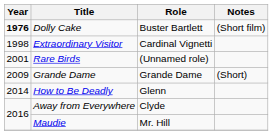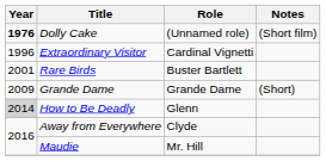 <table class="wikitable sortable">
 <tr>
 <th>Year</th>
 <th>Title</th>
 <th>Role</th>
 <th>Notes</th>
 </tr>
 <tr>
 <td><strong>1976</strong></td>
 <td><em>Dolly Cake</em></td>
-<td>Buster Bartlett</td>
+<td>(Unnamed role)</td>
 <td>(Short film)</td>
 </tr>
 <tr>
-<td>1998</td>
+<td>1996</td>
 <td><em><a href='#'>Extraordinary Visitor</a></em></td>
 <td>Cardinal Vignetti</td>
 <td></td>
 </tr>
 <tr>
 <td>2001</td>
 <td><em><a href='#'>Rare Birds</a></em></td>
-<td>(Unnamed role)</td>
+<td>Buster Bartlett</td>
 <td></td>
 </tr>
 <tr>
 <td>2009</td>
 <td><em>Grande Dame</em></td>
 <td>Grande Dame</td>
 <td>(Short)</td>
 </tr>
 <tr>
-<td>2014</td>
+<td style="background: lightgrey;">2014</td>
 <td><em><a href='#'>How to Be Deadly</a></em></td>
 <td>Glenn</td>
 <td></td>
 </tr>
 <tr>
 <td rowspan="2">2016</td>
 <td><em>Away from Everywhere</em></td>
 <td>Clyde</td>
 <td></td>
 </tr>
 <tr>
 <td><em><a href='#'>Maudie</a></em></td>
 <td>Mr. Hill</td>
 <td></td>
 </tr>
 <tr>
 </tr>
 </table>
